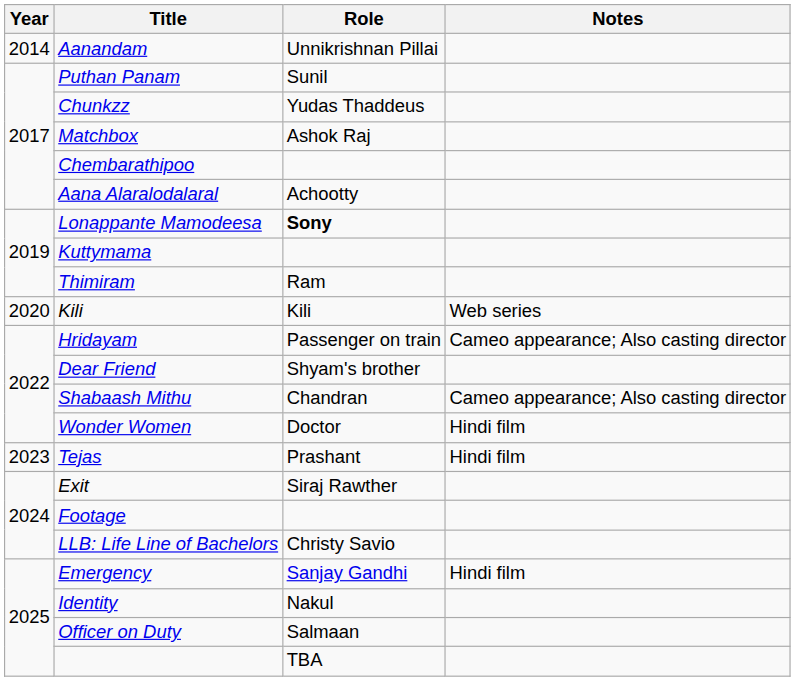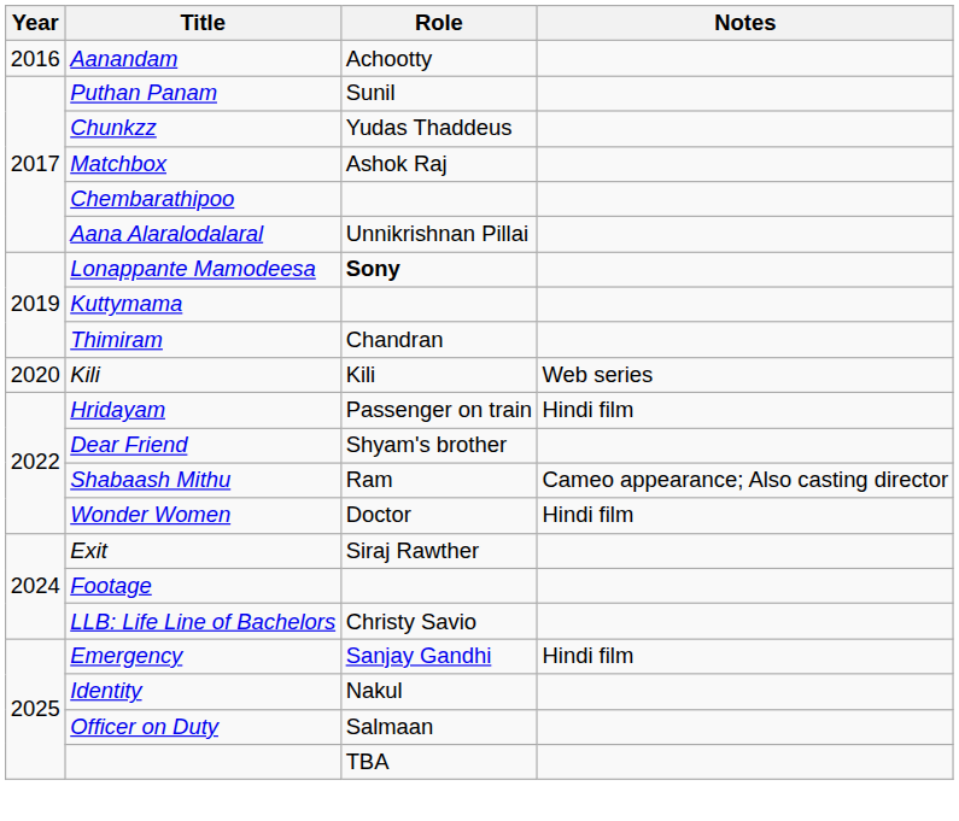 <table class="wikitable sortable">
 <tr>
 <th>Year</th>
 <th>Title</th>
 <th>Role</th>
 <th class="unsortable">Notes</th>
 </tr>
 <tr>
-<td>2014</td>
+<td>2016</td>
 <td><em><a href='#'>Aanandam</a></em></td>
-<td>Unnikrishnan Pillai</td>
+<td>Achootty</td>
 <td></td>
 </tr>
 <tr>
 <td rowspan="5">2017</td>
 <td><em><a href='#'>Puthan Panam</a></em></td>
 <td>Sunil</td>
 <td></td>
 </tr>
 <tr>
 <td><em><a href='#'>Chunkzz</a></em></td>
 <td>Yudas Thaddeus</td>
 <td></td>
 </tr>
 <tr>
 <td><em><a href='#'>Matchbox</a></em></td>
 <td>Ashok Raj</td>
 <td></td>
 </tr>
 <tr>
 <td><em><a href='#'>Chembarathipoo</a></em></td>
 <td></td>
 <td></td>
 </tr>
 <tr>
 <td><em><a href='#'>Aana Alaralodalaral</a></em></td>
-<td>Achootty</td>
+<td>Unnikrishnan Pillai</td>
 <td></td>
 </tr>
 <tr>
 <td rowspan="3">2019</td>
 <td><em><a href='#'>Lonappante Mamodeesa</a></em></td>
 <td><strong>Sony</strong></td>
 <td></td>
 </tr>
 <tr>
 <td><em><a href='#'>Kuttymama</a></em></td>
 <td></td>
 <td></td>
 </tr>
 <tr>
 <td><em><a href='#'>Thimiram</a></em></td>
-<td>Ram</td>
+<td>Chandran</td>
 <td></td>
 </tr>
 <tr>
 <td>2020</td>
 <td><em>Kili</em></td>
 <td>Kili</td>
 <td>Web series</td>
 </tr>
 <tr>
 <td rowspan="4">2022</td>
 <td><em><a href='#'>Hridayam</a></em></td>
 <td>Passenger on train</td>
-<td>Cameo appearance; Also casting director</td>
+<td>Hindi film</td>
 </tr>
 <tr>
 <td><a href='#'><em>Dear Friend</em></a></td>
 <td>Shyam's brother</td>
 <td></td>
 </tr>
 <tr>
 <td><a href='#'><em>Shabaash Mithu</em></a></td>
-<td>Chandran</td>
+<td>Ram</td>
 <td>Cameo appearance; Also casting director</td>
 </tr>
 <tr>
 <td><a href='#'><em>Wonder Women</em></a></td>
 <td>Doctor</td>
-<td>Hindi film</td>
-</tr>
-<tr>
-<td>2023</td>
-<td><a href='#'><em>Tejas</em></a></td>
-<td>Prashant</td>
 <td>Hindi film</td>
 </tr>
 <tr>
 <td rowspan="3">2024</td>
 <td><em>Exit</em></td>
 <td>Siraj Rawther</td>
 <td></td>
 </tr>
 <tr>
 <td><a href='#'><em>Footage</em></a></td>
 <td></td>
 <td></td>
 </tr>
 <tr>
 <td><a href='#'><em>LLB: Life Line of Bachelors</em></a></td>
 <td>Christy Savio</td>
 <td></td>
 </tr>
 <tr>
 <td rowspan="4">2025</td>
 <td><a href='#'><em>Emergency</em></a></td>
 <td><a href='#'>Sanjay Gandhi</a></td>
 <td>Hindi film</td>
 </tr>
 <tr>
 <td><a href='#'><em>Identity</em></a></td>
 <td>Nakul</td>
 <td></td>
 </tr>
 <tr>
 <td><a href='#'><em>Officer on Duty</em></a></td>
 <td>Salmaan</td>
 <td></td>
 </tr>
 <tr>
 <td></td>
 <td>TBA</td>
 <td></td>
 </tr>
 </table>
